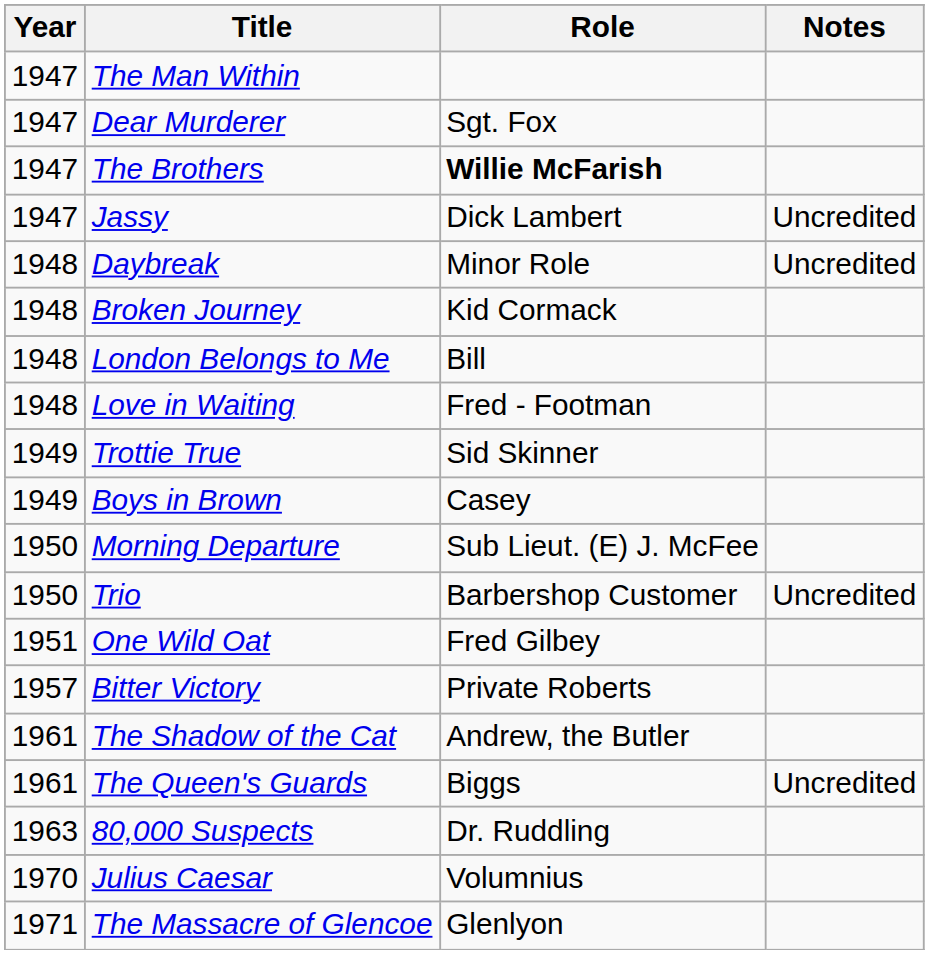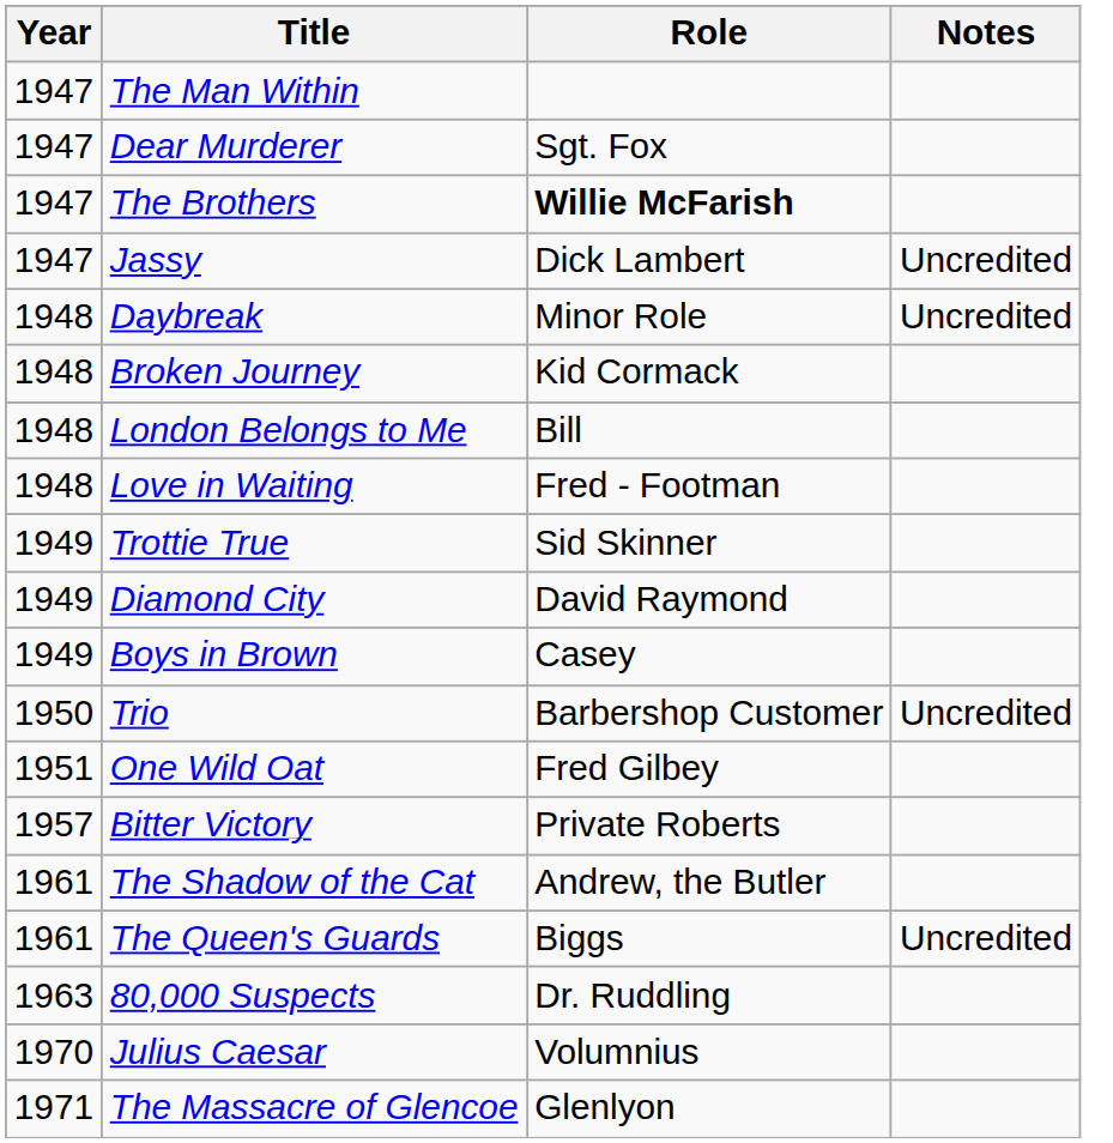 <table class="wikitable">
 <tr>
 <th>Year</th>
 <th>Title</th>
 <th>Role</th>
 <th>Notes</th>
 </tr>
 <tr>
 <td>1947</td>
 <td><em><a href='#'>The Man Within</a></em></td>
 <td></td>
 <td></td>
 </tr>
 <tr>
 <td>1947</td>
 <td><em><a href='#'>Dear Murderer</a></em></td>
 <td>Sgt. Fox</td>
 <td></td>
 </tr>
 <tr>
 <td>1947</td>
 <td><em><a href='#'>The Brothers</a></em></td>
 <td><strong>Willie McFarish</strong></td>
 <td></td>
 </tr>
 <tr>
 <td>1947</td>
 <td><em><a href='#'>Jassy</a></em></td>
 <td>Dick Lambert</td>
 <td>Uncredited</td>
 </tr>
 <tr>
 <td>1948</td>
 <td><em><a href='#'>Daybreak</a></em></td>
 <td>Minor Role</td>
 <td>Uncredited</td>
 </tr>
 <tr>
 <td>1948</td>
 <td><em><a href='#'>Broken Journey</a></em></td>
 <td>Kid Cormack</td>
 <td></td>
 </tr>
 <tr>
 <td>1948</td>
 <td><em><a href='#'>London Belongs to Me</a></em></td>
 <td>Bill</td>
 <td></td>
 </tr>
 <tr>
 <td>1948</td>
 <td><em><a href='#'>Love in Waiting</a></em></td>
 <td>Fred - Footman</td>
 <td></td>
 </tr>
 <tr>
 <td>1949</td>
 <td><em><a href='#'>Trottie True</a></em></td>
 <td>Sid Skinner</td>
 <td></td>
 </tr>
 <tr>
 <td>1949</td>
-<td><em><a href='#'>Boys in Brown</a></em></td>
-<td>Casey</td>
+<td><em><a href='#'>Diamond City</a></em></td>
+<td>David Raymond</td>
 <td></td>
 </tr>
 <tr>
-<td>1950</td>
-<td><em><a href='#'>Morning Departure</a></em></td>
-<td>Sub Lieut. (E) J. McFee</td>
+<td>1949</td>
+<td><em><a href='#'>Boys in Brown</a></em></td>
+<td>Casey</td>
 <td></td>
 </tr>
 <tr>
 <td>1950</td>
 <td><em><a href='#'>Trio</a></em></td>
 <td>Barbershop Customer</td>
 <td>Uncredited</td>
 </tr>
 <tr>
 <td>1951</td>
 <td><em><a href='#'>One Wild Oat</a></em></td>
 <td>Fred Gilbey</td>
 <td></td>
 </tr>
 <tr>
 <td>1957</td>
 <td><em><a href='#'>Bitter Victory</a></em></td>
 <td>Private Roberts</td>
 <td></td>
 </tr>
 <tr>
 <td>1961</td>
 <td><em><a href='#'>The Shadow of the Cat</a></em></td>
 <td>Andrew, the Butler</td>
 <td></td>
 </tr>
 <tr>
 <td>1961</td>
 <td><em><a href='#'>The Queen's Guards</a></em></td>
 <td>Biggs</td>
 <td>Uncredited</td>
 </tr>
 <tr>
 <td>1963</td>
 <td><em><a href='#'>80,000 Suspects</a></em></td>
 <td>Dr. Ruddling</td>
 <td></td>
 </tr>
 <tr>
 <td>1970</td>
 <td><em><a href='#'>Julius Caesar</a></em></td>
 <td>Volumnius</td>
 <td></td>
 </tr>
 <tr>
 <td>1971</td>
 <td><em><a href='#'>The Massacre of Glencoe</a></em></td>
 <td>Glenlyon</td>
 <td></td>
 </tr>
 </table>
